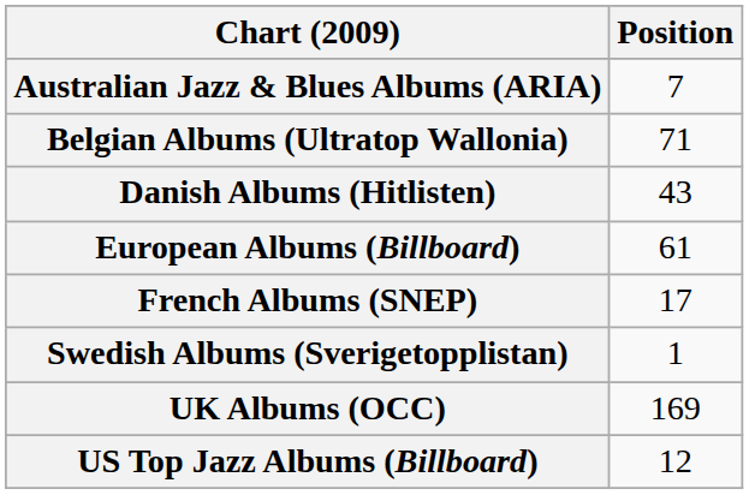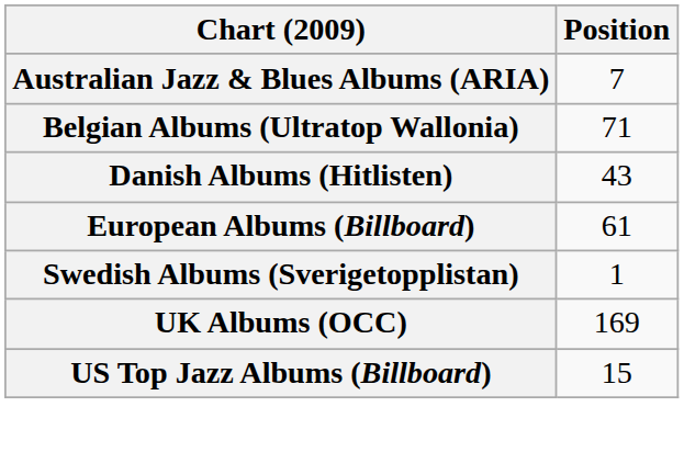 <table class="wikitable sortable plainrowheaders" style="text-align:center">
 <tr>
 <th scope="col">Chart (2009)</th>
 <th scope="col">Position</th>
 </tr>
 <tr>
 <th scope="row">Australian Jazz & Blues Albums (ARIA)</th>
 <td>7</td>
 </tr>
 <tr>
 <th scope="row">Belgian Albums (Ultratop Wallonia)</th>
 <td>71</td>
 </tr>
 <tr>
 <th scope="row">Danish Albums (Hitlisten)</th>
 <td>43</td>
 </tr>
 <tr>
 <th scope="row">European Albums (<em>Billboard</em>)</th>
 <td>61</td>
 </tr>
 <tr>
-<th scope="row">French Albums (SNEP)</th>
-<td>17</td>
-</tr>
-<tr>
 <th scope="row">Swedish Albums (Sverigetopplistan)</th>
 <td>1</td>
 </tr>
 <tr>
 <th scope="row">UK Albums (OCC)</th>
 <td>169</td>
 </tr>
 <tr>
 <th scope="row">US Top Jazz Albums (<em>Billboard</em>)</th>
-<td>12</td>
+<td>15</td>
 </tr>
 </table>
